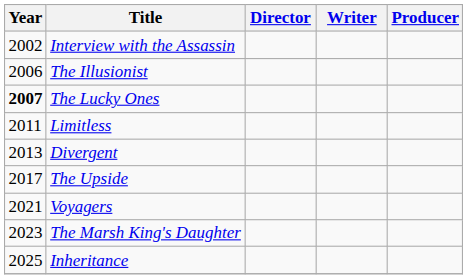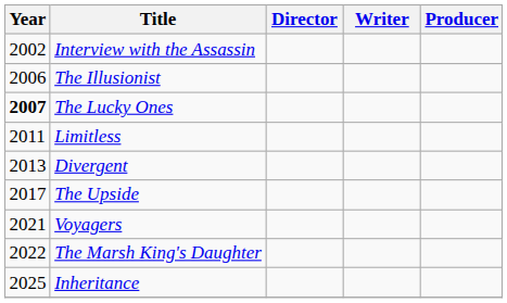 <table class="wikitable">
 <tr>
 <th>Year</th>
 <th>Title</th>
 <th width="60"><a href='#'>Director</a></th>
 <th width="60"><a href='#'>Writer</a></th>
 <th width="60"><a href='#'>Producer</a></th>
 </tr>
 <tr>
 <td>2002</td>
 <td><em><a href='#'>Interview with the Assassin</a></em></td>
 <td></td>
 <td></td>
 <td></td>
 </tr>
 <tr>
 <td>2006</td>
 <td><em><a href='#'>The Illusionist</a></em></td>
 <td></td>
 <td></td>
 <td></td>
 </tr>
 <tr>
 <td><strong>2007</strong></td>
 <td><em><a href='#'>The Lucky Ones</a> </em></td>
 <td></td>
 <td></td>
 <td></td>
 </tr>
 <tr>
 <td>2011</td>
 <td><em><a href='#'>Limitless</a> </em></td>
 <td></td>
 <td></td>
 <td></td>
 </tr>
 <tr>
 <td>2013</td>
 <td><em><a href='#'>Divergent</a> </em></td>
 <td></td>
 <td></td>
 <td></td>
 </tr>
 <tr>
 <td>2017</td>
 <td><em><a href='#'>The Upside</a></em></td>
 <td></td>
 <td></td>
 <td></td>
 </tr>
 <tr>
 <td>2021</td>
 <td><em><a href='#'>Voyagers</a></em></td>
 <td></td>
 <td></td>
 <td></td>
 </tr>
 <tr>
-<td>2023</td>
+<td>2022</td>
 <td><em><a href='#'>The Marsh King's Daughter</a></em></td>
 <td></td>
 <td></td>
 <td></td>
 </tr>
 <tr>
 <td>2025</td>
 <td><em><a href='#'>Inheritance</a></em></td>
 <td></td>
 <td></td>
 <td></td>
 </tr>
 <tr>
 </tr>
 </table>
